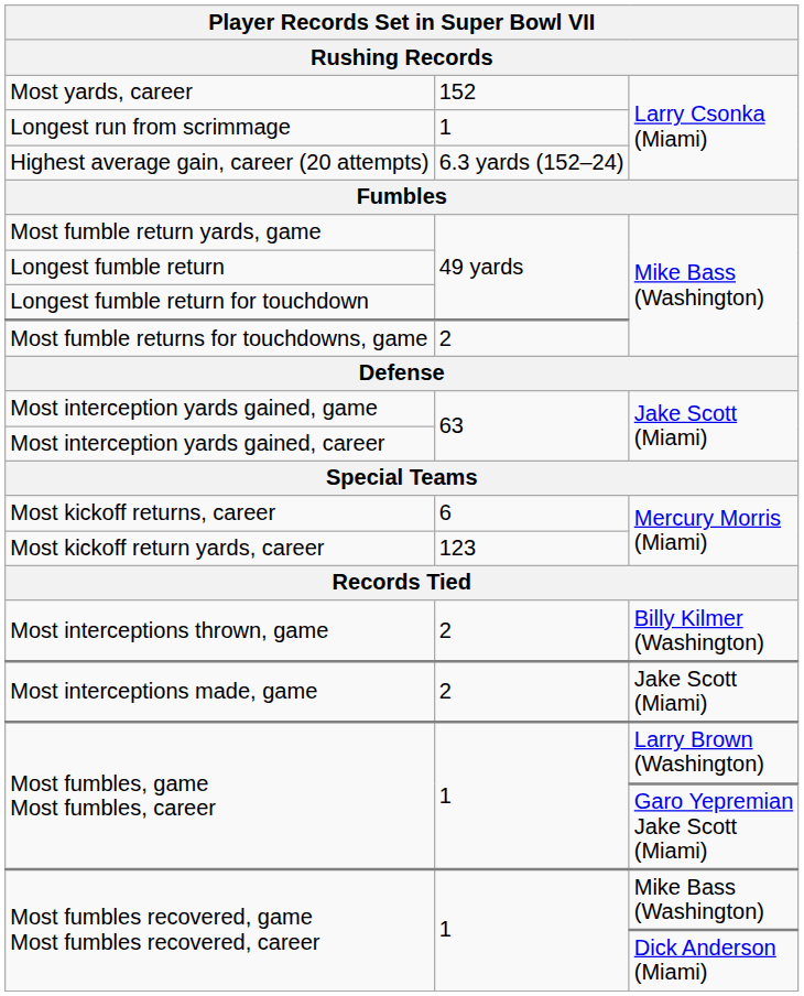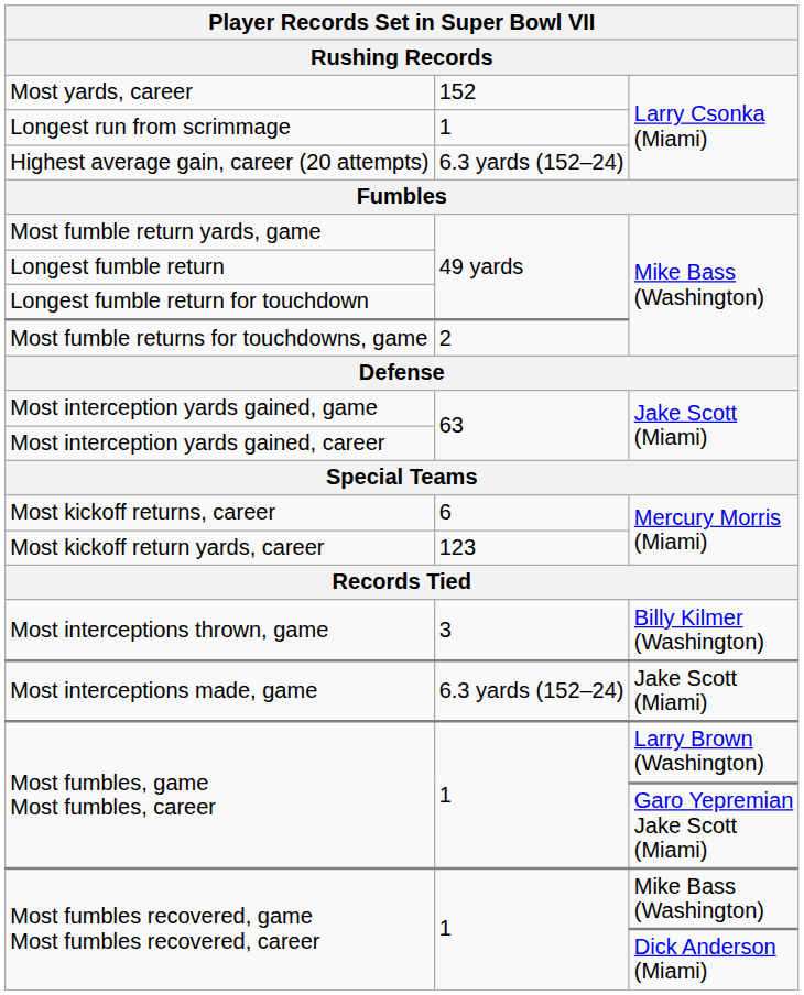 <table class="wikitable">
 <tr>
 <th colspan=3>Player Records Set in Super Bowl VII</th>
 </tr>
 <tr>
 <th colspan=3>Rushing Records</th>
 </tr>
 <tr>
 <td>Most yards, career</td>
 <td>152</td>
 <td rowspan=3><a href='#'>Larry Csonka</a><br>(Miami)</td>
 </tr>
 <tr>
 <td>Longest run from scrimmage</td>
 <td>1</td>
 </tr>
 <tr>
 <td>Highest average gain, career (20 attempts)</td>
 <td>6.3 yards (152–24)</td>
 </tr>
 <tr>
 <th colspan=3>Fumbles</th>
 </tr>
 <tr>
 <td>Most fumble return yards, game</td>
 <td rowspan=3 style="border-bottom: 2px solid gray">49 yards</td>
 <td rowspan=4><a href='#'>Mike Bass</a><br>(Washington)</td>
 </tr>
 <tr>
 <td>Longest fumble return</td>
 </tr>
 <tr style="border-bottom: 2px solid gray">
 <td>Longest fumble return for touchdown</td>
 </tr>
 <tr>
 <td>Most fumble returns for touchdowns, game</td>
 <td>2</td>
 </tr>
 <tr>
 <th colspan=3>Defense</th>
 </tr>
 <tr>
 <td>Most interception yards gained, game</td>
 <td rowspan=2>63</td>
 <td rowspan=2><a href='#'>Jake Scott</a><br>(Miami)</td>
 </tr>
 <tr>
 <td>Most interception yards gained, career</td>
 </tr>
 <tr>
 <th colspan=3>Special Teams</th>
 </tr>
 <tr>
 <td>Most kickoff returns, career</td>
 <td>6</td>
 <td rowspan=2><a href='#'>Mercury Morris</a><br>(Miami)</td>
 </tr>
 <tr>
 <td>Most kickoff return yards, career</td>
 <td>123</td>
 </tr>
 <tr>
 <th colspan=3>Records Tied</th>
 </tr>
 <tr style="border-bottom: 2px solid gray">
 <td>Most interceptions thrown, game</td>
-<td>2</td>
+<td>3</td>
 <td><a href='#'>Billy Kilmer</a><br>(Washington)</td>
 </tr>
 <tr style="border-bottom: 2px solid gray">
 <td>Most interceptions made, game</td>
-<td>2</td>
+<td>6.3 yards (152–24)</td>
 <td>Jake Scott<br>(Miami)</td>
 </tr>
 <tr>
 <td rowspan=2>Most fumbles, game<br>Most fumbles, career</td>
 <td rowspan=2>1</td>
 <td style="border-bottom: 2px solid gray"><a href='#'>Larry Brown</a><br>(Washington)</td>
 </tr>
 <tr style="border-bottom: 2px solid gray">
 <td><a href='#'>Garo Yepremian</a><br>Jake Scott<br>(Miami)</td>
 </tr>
 <tr>
 <td rowspan=2>Most fumbles recovered, game <br>Most fumbles recovered, career</td>
 <td rowspan=2>1</td>
 <td style="border-bottom:2px solid gray">Mike Bass<br>(Washington)</td>
 </tr>
 <tr>
 <td><a href='#'>Dick Anderson</a><br>(Miami)</td>
 </tr>
 </table>
